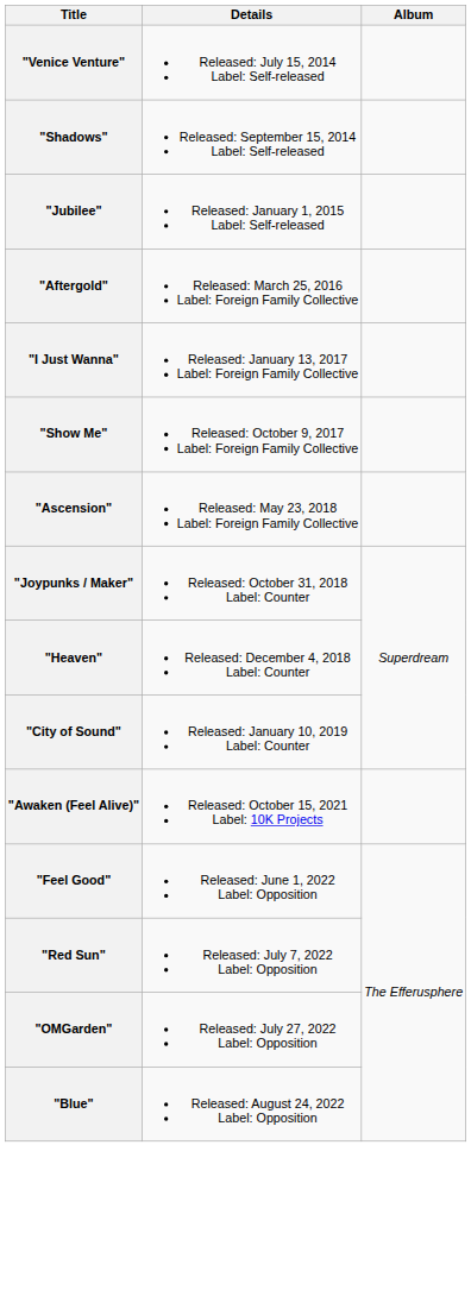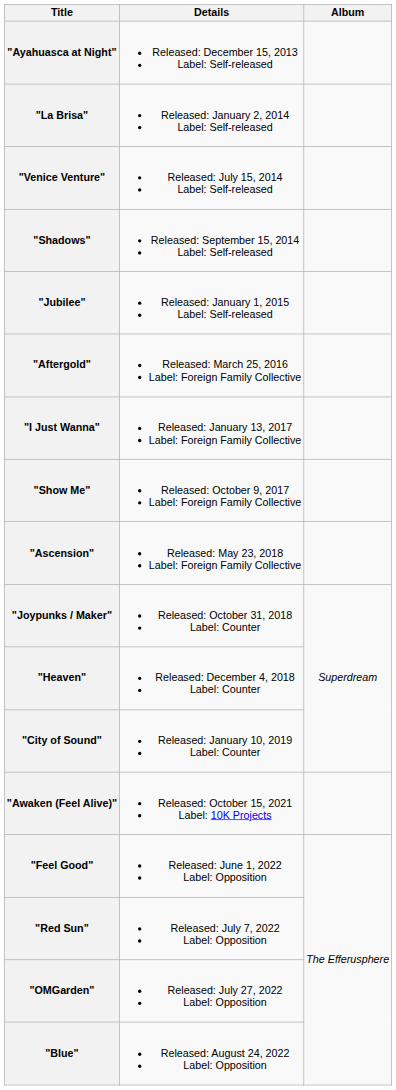 <table class="wikitable plainrowheaders" style="text-align:center;">
 <tr>
 <th scope="col">Title</th>
 <th scope="col">Details</th>
 <th scope="col">Album</th>
+</tr>
+<tr>
+<th scope="row">"Ayahuasca at Night"</th>
+<td><br><ul><li>Released: December 15, 2013</li><li>Label: Self-released</li></ul></td>
+<td></td>
+</tr>
+<tr>
+<th scope="row">"La Brisa"</th>
+<td><br><ul><li>Released: January 2, 2014</li><li>Label: Self-released</li></ul></td>
+<td></td>
 </tr>
 <tr>
 <th scope="row">"Venice Venture"</th>
 <td><br><ul><li>Released: July 15, 2014</li><li>Label: Self-released</li></ul></td>
 <td></td>
 </tr>
 <tr>
 <th scope="row">"Shadows"</th>
 <td><br><ul><li>Released: September 15, 2014</li><li>Label: Self-released</li></ul></td>
 <td></td>
 </tr>
 <tr>
 <th scope="row">"Jubilee"</th>
 <td><br><ul><li>Released: January 1, 2015</li><li>Label: Self-released</li></ul></td>
 <td></td>
 </tr>
 <tr>
 <th scope="row">"Aftergold"</th>
 <td><br><ul><li>Released: March 25, 2016</li><li>Label: Foreign Family Collective</li></ul></td>
 <td></td>
 </tr>
 <tr>
 <th scope="row">"I Just Wanna"</th>
 <td><br><ul><li>Released: January 13, 2017</li><li>Label: Foreign Family Collective</li></ul></td>
 <td></td>
 </tr>
 <tr>
 <th scope="row">"Show Me"<br></th>
 <td><br><ul><li>Released: October 9, 2017</li><li>Label: Foreign Family Collective</li></ul></td>
 <td></td>
 </tr>
 <tr>
 <th scope="row">"Ascension"</th>
 <td><br><ul><li>Released: May 23, 2018</li><li>Label: Foreign Family Collective</li></ul></td>
 <td></td>
 </tr>
 <tr>
 <th scope="row">"Joypunks / Maker"</th>
 <td><br><ul><li>Released: October 31, 2018</li><li>Label: Counter</li></ul></td>
 <td rowspan="3"><em>Superdream</em></td>
 </tr>
 <tr>
 <th scope="row">"Heaven"</th>
 <td><br><ul><li>Released: December 4, 2018</li><li>Label: Counter</li></ul></td>
 </tr>
 <tr>
 <th scope="row">"City of Sound"</th>
 <td><br><ul><li>Released: January 10, 2019</li><li>Label: Counter</li></ul></td>
 </tr>
 <tr>
 <th scope="row">"Awaken (Feel Alive)"<br></th>
 <td><br><ul><li>Released: October 15, 2021</li><li>Label: <a href='#'>10K Projects</a></li></ul></td>
 <td></td>
 </tr>
 <tr>
 <th scope="row">"Feel Good"</th>
 <td><br><ul><li>Released: June 1, 2022</li><li>Label: Opposition</li></ul></td>
 <td rowspan="4"><em>The Efferusphere</em></td>
 </tr>
 <tr>
 <th scope="row">"Red Sun"</th>
 <td><br><ul><li>Released: July 7, 2022</li><li>Label: Opposition</li></ul></td>
 </tr>
 <tr>
 <th scope="row">"OMGarden"</th>
 <td><br><ul><li>Released: July 27, 2022</li><li>Label: Opposition</li></ul></td>
 </tr>
 <tr>
 <th scope="row">"Blue"</th>
 <td><br><ul><li>Released: August 24, 2022</li><li>Label: Opposition</li></ul></td>
 </tr>
 </table>
